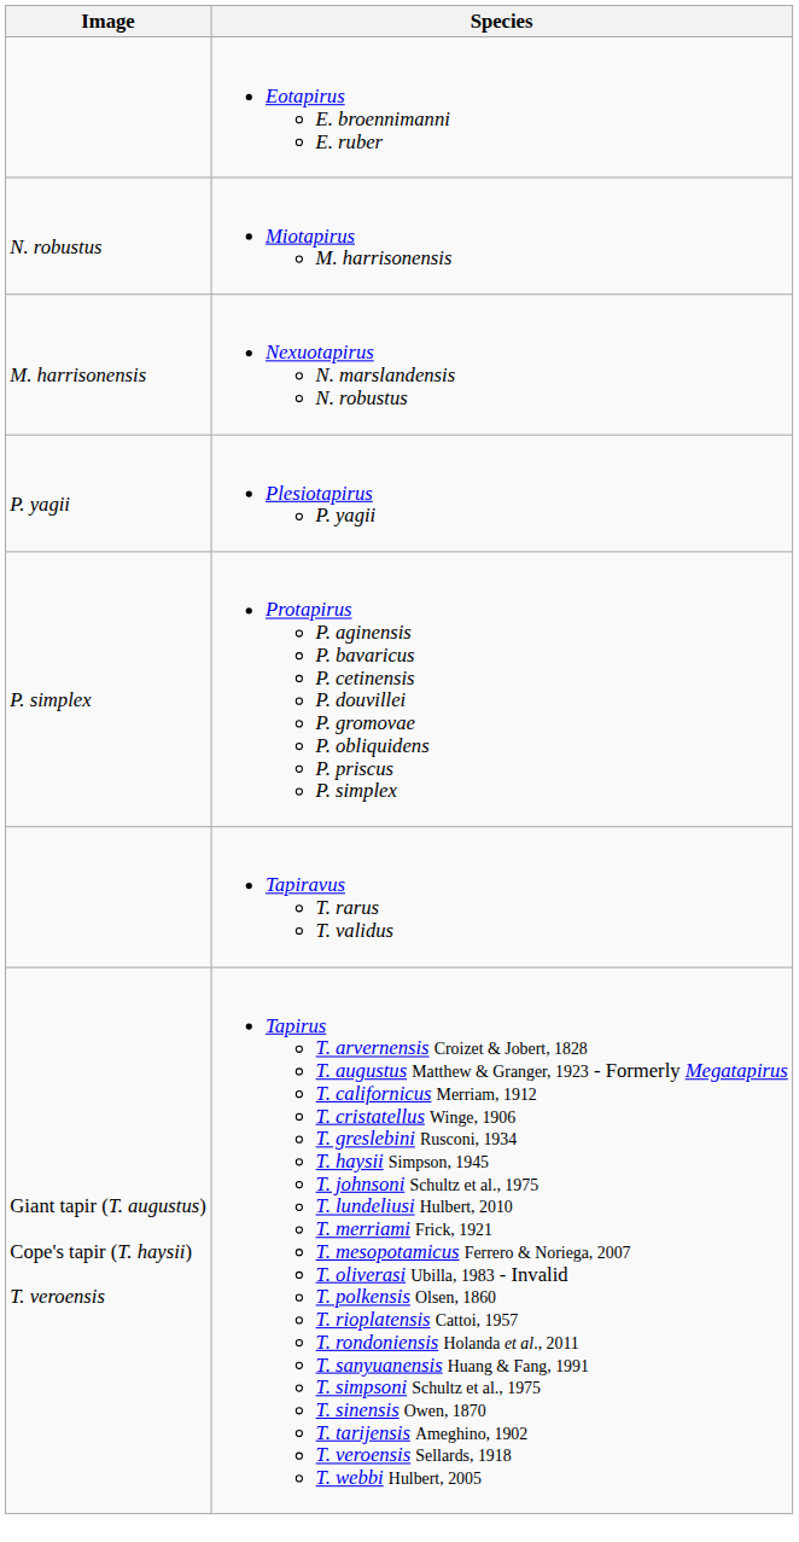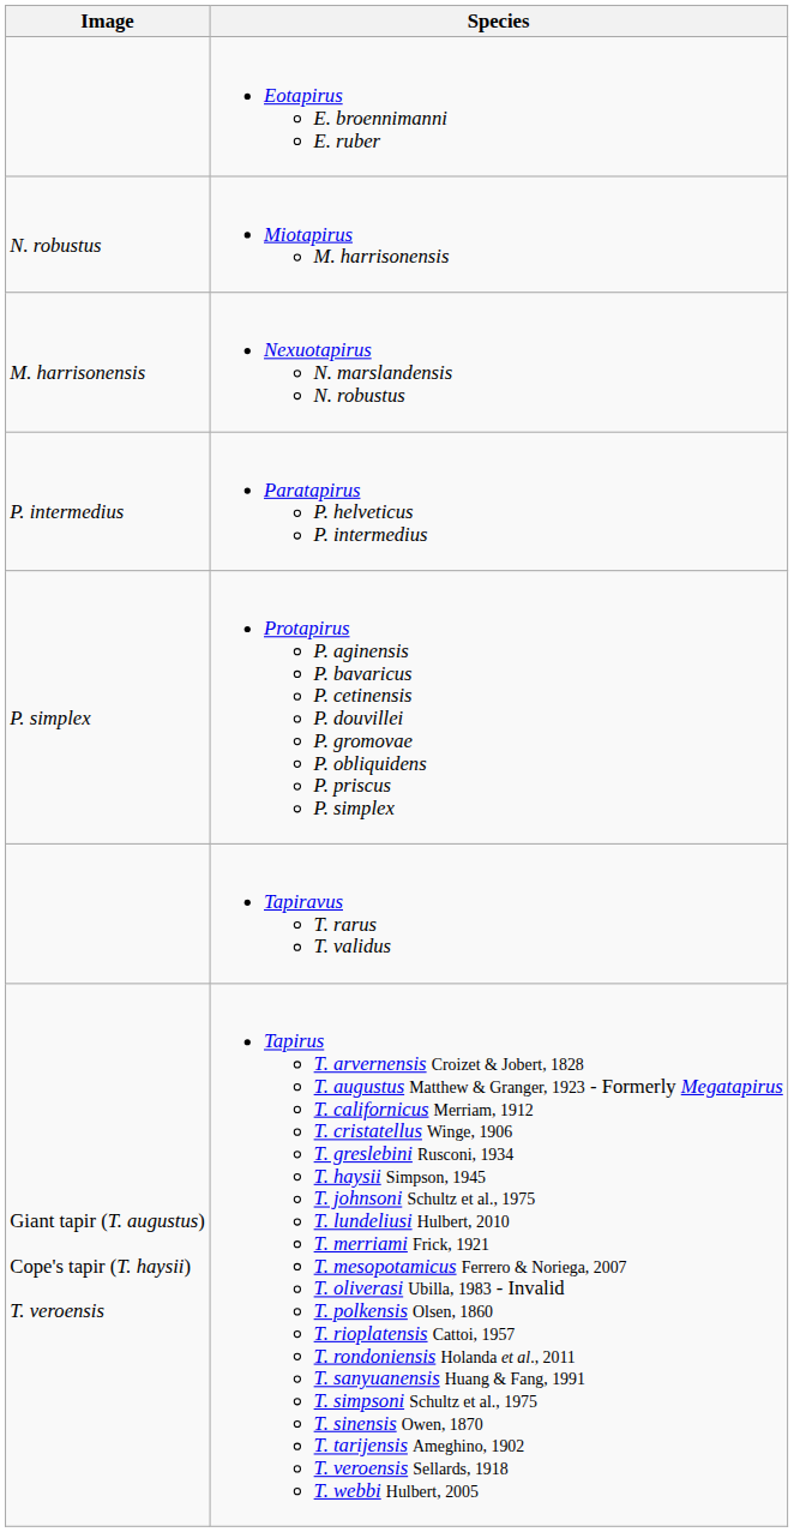 <table class="wikitable">
 <tr>
 <th>Image</th>
 <th>Species</th>
 </tr>
 <tr>
 <td></td>
 <td><br><ul><li><em><a href='#'>Eotapirus</a></em><ul><li><em>E. broennimanni</em></li><li><em>E. ruber</em></li></ul></li></ul></td>
 </tr>
 <tr>
 <td><br><em>N. robustus</em></td>
 <td><br><ul><li><em><a href='#'>Miotapirus</a></em><ul><li><em>M. harrisonensis</em></li></ul></li></ul></td>
 </tr>
 <tr>
 <td><br><em>M. harrisonensis</em></td>
 <td><br><ul><li><em><a href='#'>Nexuotapirus</a></em><ul><li><em>N. marslandensis</em></li><li><em>N. robustus</em></li></ul></li></ul></td>
 </tr>
 <tr>
-<td><br><em>P. yagii</em></td>
-<td><br><ul><li><em><a href='#'>Plesiotapirus</a></em><ul><li><em>P. yagii</em></li></ul></li></ul></td>
+<td><br><em>P. intermedius</em></td>
+<td><br><ul><li><em><a href='#'>Paratapirus</a></em><ul><li><em>P. helveticus</em></li><li><em>P. intermedius</em></li></ul></li></ul></td>
 </tr>
 <tr>
 <td><br><em>P. simplex</em></td>
 <td><br><ul><li><em><a href='#'>Protapirus</a></em><ul><li><em>P. aginensis</em></li><li><em>P. bavaricus</em></li><li><em>P. cetinensis</em></li><li><em>P. douvillei</em></li><li><em>P. gromovae</em></li><li><em>P. obliquidens</em></li><li><em>P. priscus</em></li><li><em>P. simplex</em></li></ul></li></ul></td>
 </tr>
 <tr>
 <td></td>
 <td><br><ul><li><em><a href='#'>Tapiravus</a></em><ul><li><em>T. rarus</em></li><li><em>T. validus</em></li></ul></li></ul></td>
 </tr>
 <tr>
 <td><br>Giant tapir (<em>T. augustus</em>)<br><br>Cope's tapir (<em>T. haysii</em>)<br><br><em>T. veroensis</em></td>
 <td><br><ul><li><em><a href='#'>Tapirus</a></em><ul><li><em><a href='#'>T. arvernensis</a></em> <small>Croizet & Jobert, 1828</small></li><li><em><a href='#'>T. augustus</a></em> <small>Matthew & Granger, 1923</small> - Formerly <em><a href='#'>Megatapirus</a></em></li><li><em><a href='#'>T. californicus</a></em> <small>Merriam, 1912</small></li><li><em><a href='#'>T. cristatellus</a></em> <small>Winge, 1906</small></li><li><em><a href='#'>T. greslebini</a></em> <small>Rusconi, 1934</small></li><li><em><a href='#'>T. haysii</a></em> <small>Simpson, 1945</small></li><li><em><a href='#'>T. johnsoni</a></em> <small>Schultz et al., 1975</small></li><li><em><a href='#'>T. lundeliusi</a></em> <small>Hulbert, 2010</small></li><li><em><a href='#'>T. merriami</a></em> <small>Frick, 1921</small></li><li><em><a href='#'>T. mesopotamicus</a></em> <small>Ferrero & Noriega, 2007</small></li><li><em><a href='#'>T. oliverasi</a></em> <small>Ubilla, 1983</small> - Invalid</li><li><em><a href='#'>T. polkensis</a></em> <small>Olsen, 1860</small></li><li><em><a href='#'>T. rioplatensis</a></em> <small>Cattoi, 1957</small></li><li><em><a href='#'>T. rondoniensis</a></em> <small>Holanda <em>et al</em>., 2011</small></li><li><em><a href='#'>T. sanyuanensis</a></em> <small>Huang & Fang, 1991</small></li><li><em><a href='#'>T. simpsoni</a></em> <small>Schultz et al., 1975</small></li><li><em><a href='#'>T. sinensis</a></em> <small>Owen, 1870</small></li><li><em><a href='#'>T. tarijensis</a></em> <small>Ameghino, 1902</small></li><li><em><a href='#'>T. veroensis</a></em> <small>Sellards, 1918</small></li><li><em><a href='#'>T. webbi</a></em> <small>Hulbert, 2005</small></li></ul></li></ul></td>
 </tr>
 </table>
